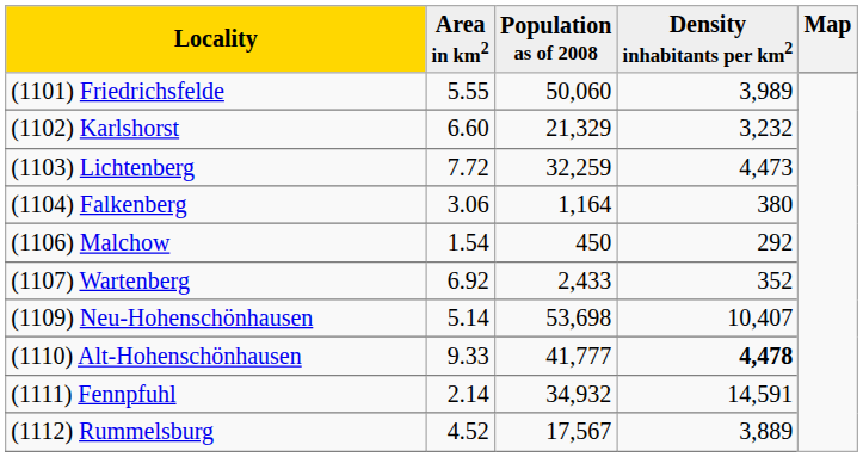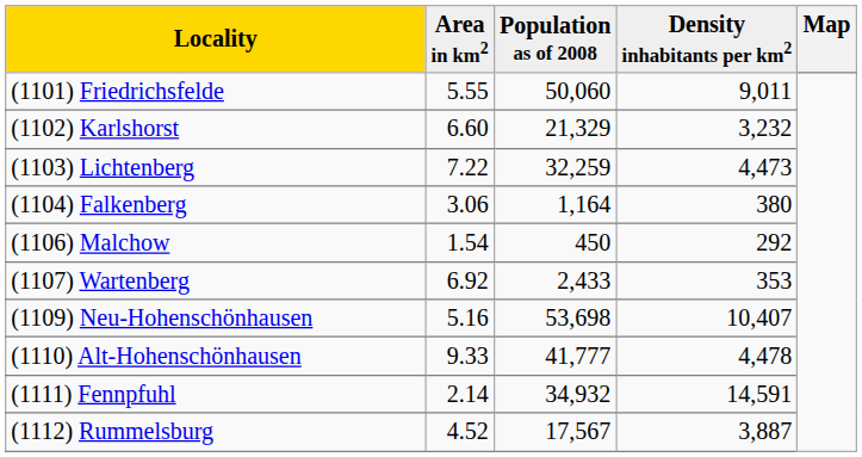 <table class="sortable wikitable" style="float:left;">
 <tr>
 <th style="background:gold;">Locality</th>
 <th style="background:#efefef;">Area <br><small>in km<sup>2</sup></small></th>
 <th style="background:#efefef;">Population <br><small>as of 2008</small></th>
 <th style="background:#efefef;">Density <small><br>inhabitants per km<sup>2</sup></small></th>
 <th rowspan"11"  style="border-bottom:1px solid gray; vertical-align:top;" class="unsortable">Map</th>
 </tr>
 <tr>
 <td style="border-bottom:1px solid gray;"> (1101) <a href='#'>Friedrichsfelde</a></td>
 <td style="border-bottom:1px solid gray; text-align:right;">5.55</td>
 <td style="border-bottom:1px solid gray; text-align:right;">50,060</td>
-<td style="border-bottom:1px solid gray; text-align:right;">3,989</td>
+<td style="border-bottom:1px solid gray; text-align:right;">9,011</td>
 <td rowspan="10"></td>
 </tr>
 <tr>
 <td style="border-bottom:1px solid gray;"> (1102) <a href='#'>Karlshorst</a></td>
 <td style="border-bottom:1px solid gray; text-align:right;">6.60</td>
 <td style="border-bottom:1px solid gray; text-align:right;">21,329</td>
 <td style="border-bottom:1px solid gray; text-align:right;">3,232</td>
 </tr>
 <tr>
 <td style="border-bottom:1px solid gray;"> (1103) <a href='#'>Lichtenberg</a></td>
-<td style="border-bottom:1px solid gray; text-align:right;">7.72</td>
+<td style="border-bottom:1px solid gray; text-align:right;">7.22</td>
 <td style="border-bottom:1px solid gray; text-align:right;">32,259</td>
 <td style="border-bottom:1px solid gray; text-align:right;">4,473</td>
 </tr>
 <tr>
 <td style="border-bottom:1px solid gray;"> (1104) <a href='#'>Falkenberg</a></td>
 <td style="border-bottom:1px solid gray; text-align:right;">3.06</td>
 <td style="border-bottom:1px solid gray; text-align:right;">1,164</td>
 <td style="border-bottom:1px solid gray; text-align:right;">380</td>
 </tr>
 <tr>
 <td style="border-bottom:1px solid gray;"> (1106) <a href='#'>Malchow</a></td>
 <td style="border-bottom:1px solid gray; text-align:right;">1.54</td>
 <td style="border-bottom:1px solid gray; text-align:right;">450</td>
 <td style="border-bottom:1px solid gray; text-align:right;">292</td>
 </tr>
 <tr>
 <td style="border-bottom:1px solid gray;"> (1107) <a href='#'>Wartenberg</a></td>
 <td style="border-bottom:1px solid gray; text-align:right;">6.92</td>
 <td style="border-bottom:1px solid gray; text-align:right;">2,433</td>
-<td style="border-bottom:1px solid gray; text-align:right;">352</td>
+<td style="border-bottom:1px solid gray; text-align:right;">353</td>
 </tr>
 <tr>
 <td style="border-bottom:1px solid gray;"> (1109) <a href='#'>Neu-Hohenschönhausen</a>                  </td>
-<td style="border-bottom:1px solid gray; text-align:right;">5.14</td>
+<td style="border-bottom:1px solid gray; text-align:right;">5.16</td>
 <td style="border-bottom:1px solid gray; text-align:right;">53,698</td>
 <td style="border-bottom:1px solid gray; text-align:right;">10,407</td>
 </tr>
 <tr>
 <td style="border-bottom:1px solid gray;"> (1110) <a href='#'>Alt-Hohenschönhausen</a></td>
 <td style="border-bottom:1px solid gray; text-align:right;">9.33</td>
 <td style="border-bottom:1px solid gray; text-align:right;">41,777</td>
-<td style="border-bottom:1px solid gray; text-align:right;"><strong>4,478</strong></td>
+<td style="border-bottom:1px solid gray; text-align:right;">4,478</td>
 </tr>
 <tr>
 <td style="border-bottom:1px solid gray;"> (1111) <a href='#'>Fennpfuhl</a></td>
 <td style="border-bottom:1px solid gray; text-align:right;">2.14</td>
 <td style="border-bottom:1px solid gray; text-align:right;">34,932</td>
 <td style="border-bottom:1px solid gray; text-align:right;">14,591</td>
 </tr>
 <tr>
 <td style="border-bottom:1px solid gray;"> (1112) <a href='#'>Rummelsburg</a></td>
 <td style="border-bottom:1px solid gray; text-align:right;">4.52</td>
 <td style="border-bottom:1px solid gray; text-align:right;">17,567</td>
-<td style="border-bottom:1px solid gray; text-align:right;">3,889</td>
+<td style="border-bottom:1px solid gray; text-align:right;">3,887</td>
 </tr>
 </table>
